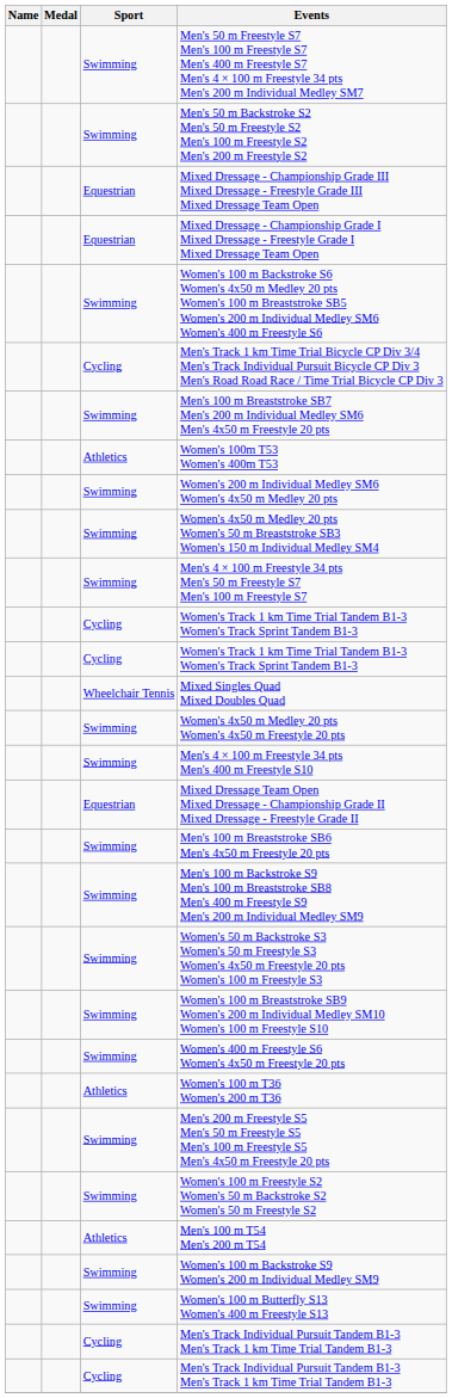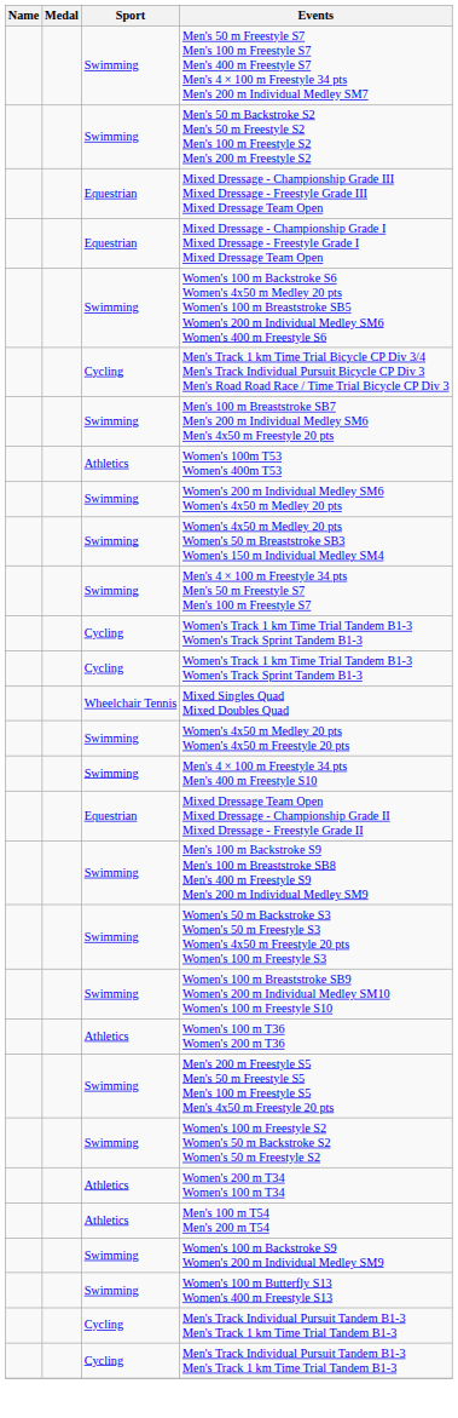 <table class="wikitable sortable" style="font-size:90%">
 <tr>
 <th>Name</th>
 <th>Medal</th>
 <th>Sport</th>
 <th>Events</th>
 </tr>
 <tr>
 <td></td>
 <td> <br><br><br><br></td>
 <td><a href='#'>Swimming</a></td>
 <td><a href='#'>Men's 50 m Freestyle S7</a><br> <a href='#'>Men's 100 m Freestyle S7</a><br> <a href='#'>Men's 400 m Freestyle S7</a><br> <a href='#'>Men's 4 × 100 m Freestyle 34 pts</a><br> <a href='#'>Men's 200 m Individual Medley SM7</a></td>
 </tr>
 <tr>
 <td></td>
 <td> <br><br><br></td>
 <td><a href='#'>Swimming</a></td>
 <td><a href='#'>Men's 50 m Backstroke S2</a><br> <a href='#'>Men's 50 m Freestyle S2</a><br> <a href='#'>Men's 100 m Freestyle S2</a> <br> <a href='#'>Men's 200 m Freestyle S2</a></td>
 </tr>
 <tr>
 <td></td>
 <td> <br><br></td>
 <td><a href='#'>Equestrian</a></td>
 <td><a href='#'>Mixed Dressage - Championship Grade III</a><br> <a href='#'>Mixed Dressage - Freestyle Grade III</a><br> <a href='#'>Mixed Dressage Team Open</a></td>
 </tr>
 <tr>
 <td></td>
 <td> <br><br></td>
 <td><a href='#'>Equestrian</a></td>
 <td><a href='#'>Mixed Dressage - Championship Grade I</a><br> <a href='#'>Mixed Dressage - Freestyle Grade I</a><br> <a href='#'>Mixed Dressage Team Open</a></td>
 </tr>
 <tr>
 <td></td>
 <td> <br><br><br><br></td>
 <td><a href='#'>Swimming</a></td>
 <td><a href='#'>Women's 100 m Backstroke S6</a><br> <a href='#'>Women's 4x50 m Medley 20 pts</a><br> <a href='#'>Women's 100 m Breaststroke SB5</a><br> <a href='#'>Women's 200 m Individual Medley SM6</a><br> <a href='#'>Women's 400 m Freestyle S6</a></td>
 </tr>
 <tr>
 <td></td>
 <td> <br><br></td>
 <td><a href='#'>Cycling</a></td>
 <td><a href='#'>Men's Track 1 km Time Trial Bicycle CP Div 3/4</a><br> <a href='#'>Men's Track Individual Pursuit Bicycle CP Div 3</a><br> <a href='#'>Men's Road Road Race / Time Trial Bicycle CP Div 3</a></td>
 </tr>
 <tr>
 <td></td>
 <td> <br><br></td>
 <td><a href='#'>Swimming</a></td>
 <td><a href='#'>Men's 100 m Breaststroke SB7</a><br> <a href='#'>Men's 200 m Individual Medley SM6</a><br> <a href='#'>Men's 4x50 m Freestyle 20 pts</a></td>
 </tr>
 <tr>
 <td></td>
 <td> <br></td>
 <td><a href='#'>Athletics</a></td>
 <td><a href='#'>Women's 100m T53</a><br> <a href='#'>Women's 400m T53</a></td>
 </tr>
 <tr>
 <td></td>
 <td> <br></td>
 <td><a href='#'>Swimming</a></td>
 <td><a href='#'>Women's 200 m Individual Medley SM6</a><br> <a href='#'>Women's 4x50 m Medley 20 pts</a></td>
 </tr>
 <tr>
 <td></td>
 <td> <br><br></td>
 <td><a href='#'>Swimming</a></td>
 <td><a href='#'>Women's 4x50 m Medley 20 pts</a><br> <a href='#'>Women's 50 m Breaststroke SB3</a><br> <a href='#'>Women's 150 m Individual Medley SM4</a></td>
 </tr>
 <tr>
 <td></td>
 <td> <br><br></td>
 <td><a href='#'>Swimming</a></td>
 <td><a href='#'>Men's 4 × 100 m Freestyle 34 pts</a><br> <a href='#'>Men's 50 m Freestyle S7</a><br> <a href='#'>Men's 100 m Freestyle S7</a></td>
 </tr>
 <tr>
 <td></td>
 <td> <br></td>
 <td><a href='#'>Cycling</a></td>
 <td><a href='#'>Women's Track 1 km Time Trial Tandem B1-3</a><br> <a href='#'>Women's Track Sprint Tandem B1-3</a></td>
 </tr>
 <tr>
 <td></td>
 <td> <br></td>
 <td><a href='#'>Cycling</a></td>
 <td><a href='#'>Women's Track 1 km Time Trial Tandem B1-3</a><br> <a href='#'>Women's Track Sprint Tandem B1-3</a></td>
 </tr>
 <tr>
 <td></td>
 <td> <br></td>
 <td><a href='#'>Wheelchair Tennis</a></td>
 <td><a href='#'>Mixed Singles Quad</a><br> <a href='#'>Mixed Doubles Quad</a></td>
 </tr>
 <tr>
 <td></td>
 <td> <br></td>
 <td><a href='#'>Swimming</a></td>
 <td><a href='#'>Women's 4x50 m Medley 20 pts</a><br> <a href='#'>Women's 4x50 m Freestyle 20 pts</a></td>
 </tr>
 <tr>
 <td></td>
 <td> <br></td>
 <td><a href='#'>Swimming</a></td>
 <td><a href='#'>Men's 4 × 100 m Freestyle 34 pts</a><br> <a href='#'>Men's 400 m Freestyle S10</a></td>
 </tr>
 <tr>
 <td></td>
 <td> <br><br></td>
 <td><a href='#'>Equestrian</a></td>
 <td><a href='#'>Mixed Dressage Team Open</a><br> <a href='#'>Mixed Dressage - Championship Grade II</a><br> <a href='#'>Mixed Dressage - Freestyle Grade II</a></td>
 </tr>
 <tr>
 <td></td>
-<td> <br></td>
-<td><a href='#'>Swimming</a></td>
-<td><a href='#'>Men's 100 m Breaststroke SB6</a><br> <a href='#'>Men's 4x50 m Freestyle 20 pts</a></td>
-</tr>
-<tr>
-<td></td>
 <td> <br><br><br></td>
 <td><a href='#'>Swimming</a></td>
 <td><a href='#'>Men's 100 m Backstroke S9</a><br> <a href='#'>Men's 100 m Breaststroke SB8</a><br> <a href='#'>Men's 400 m Freestyle S9</a><br><a href='#'>Men's 200 m Individual Medley SM9</a></td>
 </tr>
 <tr>
 <td></td>
 <td> <br><br><br></td>
 <td><a href='#'>Swimming</a></td>
 <td><a href='#'>Women's 50 m Backstroke S3</a><br> <a href='#'>Women's 50 m Freestyle S3</a><br> <a href='#'>Women's 4x50 m Freestyle 20 pts</a><br><a href='#'>Women's 100 m Freestyle S3</a></td>
 </tr>
 <tr>
 <td></td>
 <td> <br><br></td>
 <td><a href='#'>Swimming</a></td>
 <td><a href='#'>Women's 100 m Breaststroke SB9</a><br> <a href='#'>Women's 200 m Individual Medley SM10</a><br> <a href='#'>Women's 100 m Freestyle S10</a></td>
 </tr>
 <tr>
 <td></td>
 <td> <br></td>
-<td><a href='#'>Swimming</a></td>
-<td><a href='#'>Women's 400 m Freestyle S6</a><br> <a href='#'>Women's 4x50 m Freestyle 20 pts</a></td>
-</tr>
-<tr>
-<td></td>
-<td> <br></td>
 <td><a href='#'>Athletics</a></td>
 <td><a href='#'>Women's 100 m T36</a><br> <a href='#'>Women's 200 m T36</a></td>
 </tr>
 <tr>
 <td></td>
 <td> <br><br><br></td>
 <td><a href='#'>Swimming</a></td>
 <td><a href='#'>Men's 200 m Freestyle S5</a><br> <a href='#'>Men's 50 m Freestyle S5</a><br> <a href='#'>Men's 100 m Freestyle S5</a><br><a href='#'>Men's 4x50 m Freestyle 20 pts</a></td>
 </tr>
 <tr>
 <td></td>
 <td> <br><br></td>
 <td><a href='#'>Swimming</a></td>
 <td><a href='#'>Women's 100 m Freestyle S2</a><br> <a href='#'>Women's 50 m Backstroke S2</a><br> <a href='#'>Women's 50 m Freestyle S2</a></td>
+</tr>
+<tr>
+<td></td>
+<td> <br></td>
+<td><a href='#'>Athletics</a></td>
+<td><a href='#'>Women's 200 m T34</a><br> <a href='#'>Women's 100 m T34</a></td>
 </tr>
 <tr>
 <td></td>
 <td> <br></td>
 <td><a href='#'>Athletics</a></td>
 <td><a href='#'>Men's 100 m T54</a><br> <a href='#'>Men's 200 m T54</a></td>
 </tr>
 <tr>
 <td></td>
 <td> <br></td>
 <td><a href='#'>Swimming</a></td>
 <td><a href='#'>Women's 100 m Backstroke S9</a><br> <a href='#'>Women's 200 m Individual Medley SM9</a></td>
 </tr>
 <tr>
 <td></td>
 <td> <br></td>
 <td><a href='#'>Swimming</a></td>
 <td><a href='#'>Women's 100 m Butterfly S13</a><br> <a href='#'>Women's 400 m Freestyle S13</a></td>
 </tr>
 <tr>
 <td></td>
 <td> <br></td>
 <td><a href='#'>Cycling</a></td>
 <td><a href='#'>Men's Track Individual Pursuit Tandem B1-3</a><br> <a href='#'>Men's Track 1 km Time Trial Tandem B1-3</a></td>
 </tr>
 <tr>
 <td></td>
 <td> <br></td>
 <td><a href='#'>Cycling</a></td>
 <td><a href='#'>Men's Track Individual Pursuit Tandem B1-3</a><br> <a href='#'>Men's Track 1 km Time Trial Tandem B1-3</a></td>
 </tr>
 <tr>
 </tr>
 </table>
